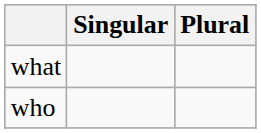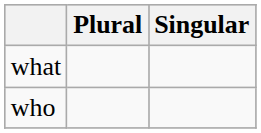 <table class="wikitable">
 <tr>
 <th></th>
+<th>Plural</th>
 <th>Singular</th>
-<th>Plural</th>
 </tr>
 <tr>
 <td>what</td>
 <td> </td>
 <td> </td>
 </tr>
 <tr>
 <td>who</td>
 <td> </td>
 <td> </td>
 </tr>
 </table>
